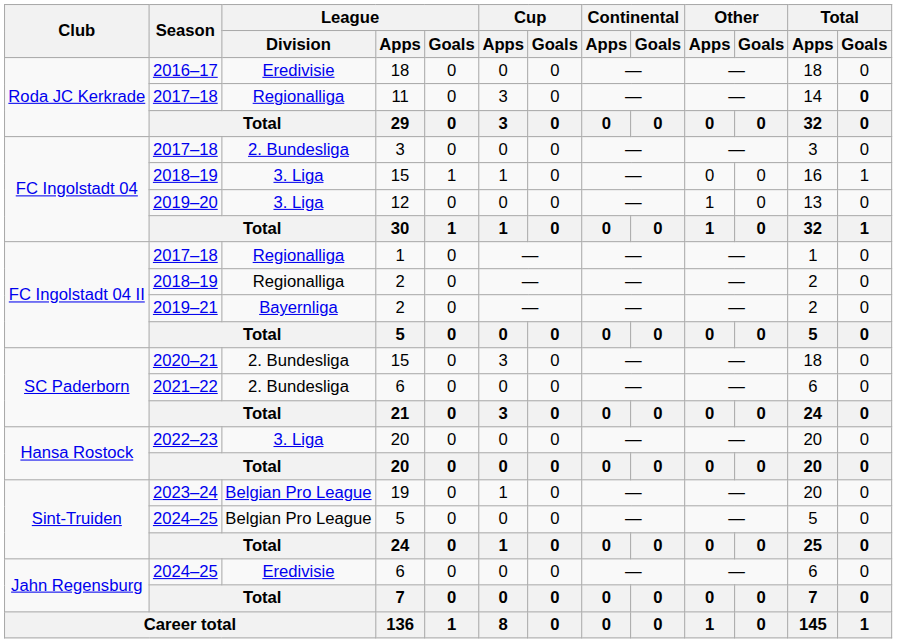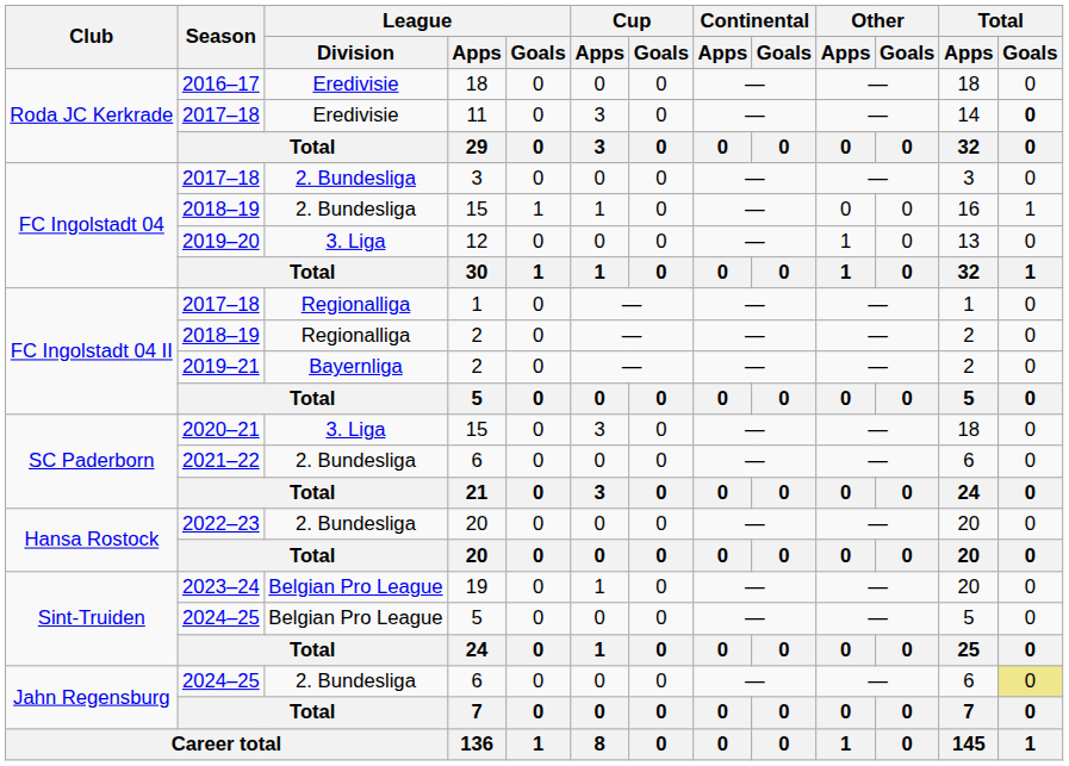 <table class="wikitable" style="text-align:center">
 <tr>
 <th rowspan="2">Club</th>
 <th rowspan="2">Season</th>
 <th colspan="3">League</th>
 <th colspan="2">Cup</th>
 <th colspan="2">Continental</th>
 <th colspan="2">Other</th>
 <th colspan="2">Total</th>
 </tr>
 <tr>
 <th>Division</th>
 <th>Apps</th>
 <th>Goals</th>
 <th>Apps</th>
 <th>Goals</th>
 <th>Apps</th>
 <th>Goals</th>
 <th>Apps</th>
 <th>Goals</th>
 <th>Apps</th>
 <th>Goals</th>
 </tr>
 <tr>
 <td rowspan="3"><a href='#'>Roda JC Kerkrade</a></td>
 <td><a href='#'>2016–17</a></td>
 <td><a href='#'>Eredivisie</a></td>
 <td>18</td>
 <td>0</td>
 <td>0</td>
 <td>0</td>
 <td colspan="2">—</td>
 <td colspan="2">—</td>
 <td>18</td>
 <td>0</td>
 </tr>
 <tr>
 <td><a href='#'>2017–18</a></td>
-<td><a href='#'>Regionalliga</a></td>
+<td>Eredivisie</td>
 <td>11</td>
 <td>0</td>
 <td>3</td>
 <td>0</td>
 <td colspan="2">—</td>
 <td colspan="2">—</td>
 <td>14</td>
 <td><strong>0</strong></td>
 </tr>
 <tr>
 <th colspan="2">Total</th>
 <th>29</th>
 <th>0</th>
 <th>3</th>
 <th>0</th>
 <th>0</th>
 <th>0</th>
 <th>0</th>
 <th>0</th>
 <th>32</th>
 <th>0</th>
 </tr>
 <tr>
 <td rowspan="4"><a href='#'>FC Ingolstadt 04</a></td>
 <td><a href='#'>2017–18</a></td>
 <td><a href='#'>2. Bundesliga</a></td>
 <td>3</td>
 <td>0</td>
 <td>0</td>
 <td>0</td>
 <td colspan="2">—</td>
 <td colspan="2">—</td>
 <td>3</td>
 <td>0</td>
 </tr>
 <tr>
 <td><a href='#'>2018–19</a></td>
-<td><a href='#'>3. Liga</a></td>
+<td>2. Bundesliga</td>
 <td>15</td>
 <td>1</td>
 <td>1</td>
 <td>0</td>
 <td colspan="2">—</td>
 <td>0</td>
 <td>0</td>
 <td>16</td>
 <td>1</td>
 </tr>
 <tr>
 <td><a href='#'>2019–20</a></td>
 <td><a href='#'>3. Liga</a></td>
 <td>12</td>
 <td>0</td>
 <td>0</td>
 <td>0</td>
 <td colspan="2">—</td>
 <td>1</td>
 <td>0</td>
 <td>13</td>
 <td>0</td>
 </tr>
 <tr>
 <th colspan="2">Total</th>
 <th>30</th>
 <th>1</th>
 <th>1</th>
 <th>0</th>
 <th>0</th>
 <th>0</th>
 <th>1</th>
 <th>0</th>
 <th>32</th>
 <th>1</th>
 </tr>
 <tr>
 <td rowspan="4"><a href='#'>FC Ingolstadt 04 II</a></td>
 <td><a href='#'>2017–18</a></td>
 <td><a href='#'>Regionalliga</a></td>
 <td>1</td>
 <td>0</td>
 <td colspan="2">—</td>
 <td colspan="2">—</td>
 <td colspan="2">—</td>
 <td>1</td>
 <td>0</td>
 </tr>
 <tr>
 <td><a href='#'>2018–19</a></td>
 <td>Regionalliga</td>
 <td>2</td>
 <td>0</td>
 <td colspan="2">—</td>
 <td colspan="2">—</td>
 <td colspan="2">—</td>
 <td>2</td>
 <td>0</td>
 </tr>
 <tr>
 <td><a href='#'>2019–21</a></td>
 <td><a href='#'>Bayernliga</a></td>
 <td>2</td>
 <td>0</td>
 <td colspan="2">—</td>
 <td colspan="2">—</td>
 <td colspan="2">—</td>
 <td>2</td>
 <td>0</td>
 </tr>
 <tr>
 <th colspan="2">Total</th>
 <th>5</th>
 <th>0</th>
 <th>0</th>
 <th>0</th>
 <th>0</th>
 <th>0</th>
 <th>0</th>
 <th>0</th>
 <th>5</th>
 <th>0</th>
 </tr>
 <tr>
 <td rowspan="3"><a href='#'>SC Paderborn</a></td>
 <td><a href='#'>2020–21</a></td>
-<td>2. Bundesliga</td>
+<td><a href='#'>3. Liga</a></td>
 <td>15</td>
 <td>0</td>
 <td>3</td>
 <td>0</td>
 <td colspan="2">—</td>
 <td colspan="2">—</td>
 <td>18</td>
 <td>0</td>
 </tr>
 <tr>
 <td><a href='#'>2021–22</a></td>
 <td>2. Bundesliga</td>
 <td>6</td>
 <td>0</td>
 <td>0</td>
 <td>0</td>
 <td colspan="2">—</td>
 <td colspan="2">—</td>
 <td>6</td>
 <td>0</td>
 </tr>
 <tr>
 <th colspan="2">Total</th>
 <th>21</th>
 <th>0</th>
 <th>3</th>
 <th>0</th>
 <th>0</th>
 <th>0</th>
 <th>0</th>
 <th>0</th>
 <th>24</th>
 <th>0</th>
 </tr>
 <tr>
 <td rowspan="2"><a href='#'>Hansa Rostock</a></td>
 <td><a href='#'>2022–23</a></td>
-<td><a href='#'>3. Liga</a></td>
+<td>2. Bundesliga</td>
 <td>20</td>
 <td>0</td>
 <td>0</td>
 <td>0</td>
 <td colspan="2">—</td>
 <td colspan="2">—</td>
 <td>20</td>
 <td>0</td>
 </tr>
 <tr>
 <th colspan="2">Total</th>
 <th>20</th>
 <th>0</th>
 <th>0</th>
 <th>0</th>
 <th>0</th>
 <th>0</th>
 <th>0</th>
 <th>0</th>
 <th>20</th>
 <th>0</th>
 </tr>
 <tr>
 <td rowspan="3"><a href='#'>Sint-Truiden</a></td>
 <td><a href='#'>2023–24</a></td>
 <td><a href='#'>Belgian Pro League</a></td>
 <td>19</td>
 <td>0</td>
 <td>1</td>
 <td>0</td>
 <td colspan="2">—</td>
 <td colspan="2">—</td>
 <td>20</td>
 <td>0</td>
 </tr>
 <tr>
 <td><a href='#'>2024–25</a></td>
 <td>Belgian Pro League</td>
 <td>5</td>
 <td>0</td>
 <td>0</td>
 <td>0</td>
 <td colspan="2">—</td>
 <td colspan="2">—</td>
 <td>5</td>
 <td>0</td>
 </tr>
 <tr>
 <th colspan="2">Total</th>
 <th>24</th>
 <th>0</th>
 <th>1</th>
 <th>0</th>
 <th>0</th>
 <th>0</th>
 <th>0</th>
 <th>0</th>
 <th>25</th>
 <th>0</th>
 </tr>
 <tr>
 <td rowspan="2"><a href='#'>Jahn Regensburg</a></td>
 <td><a href='#'>2024–25</a></td>
-<td><a href='#'>Eredivisie</a></td>
+<td>2. Bundesliga</td>
 <td>6</td>
 <td>0</td>
 <td>0</td>
 <td>0</td>
 <td colspan="2">—</td>
 <td colspan="2">—</td>
 <td>6</td>
-<td>0</td>
+<td style="background: khaki;">0</td>
 </tr>
 <tr>
 <th colspan="2">Total</th>
 <th>7</th>
 <th>0</th>
 <th>0</th>
 <th>0</th>
 <th>0</th>
 <th>0</th>
 <th>0</th>
 <th>0</th>
 <th>7</th>
 <th>0</th>
 </tr>
 <tr>
 <th colspan="3">Career total</th>
 <th>136</th>
 <th>1</th>
 <th>8</th>
 <th>0</th>
 <th>0</th>
 <th>0</th>
 <th>1</th>
 <th>0</th>
 <th>145</th>
 <th>1</th>
 </tr>
 </table>
